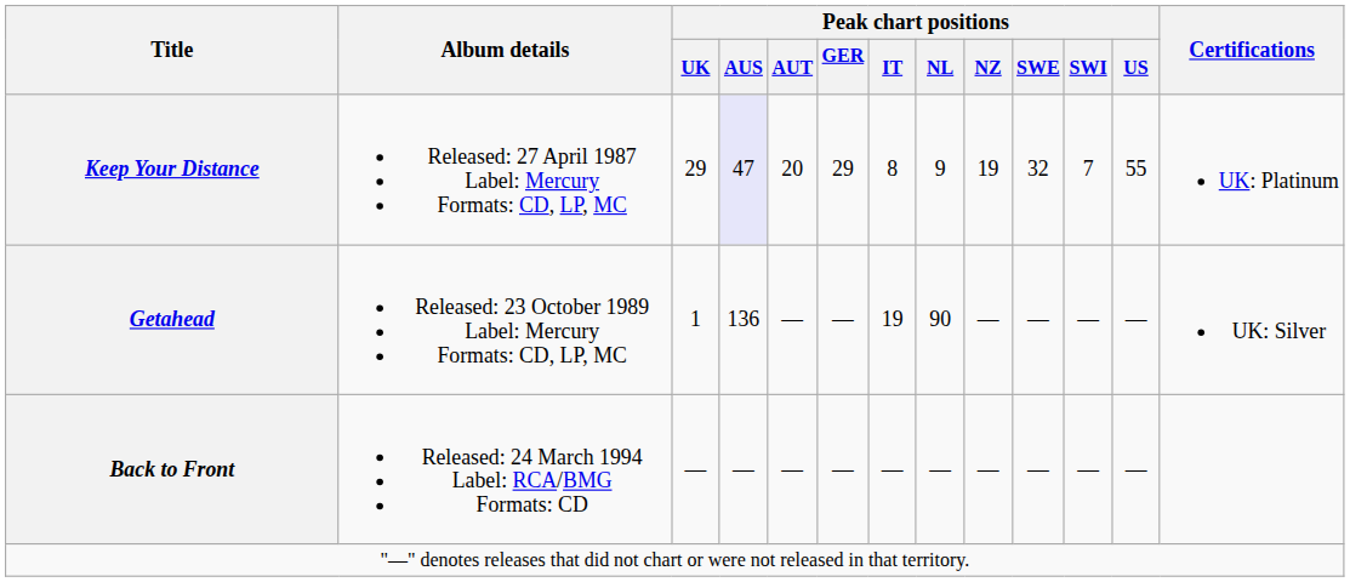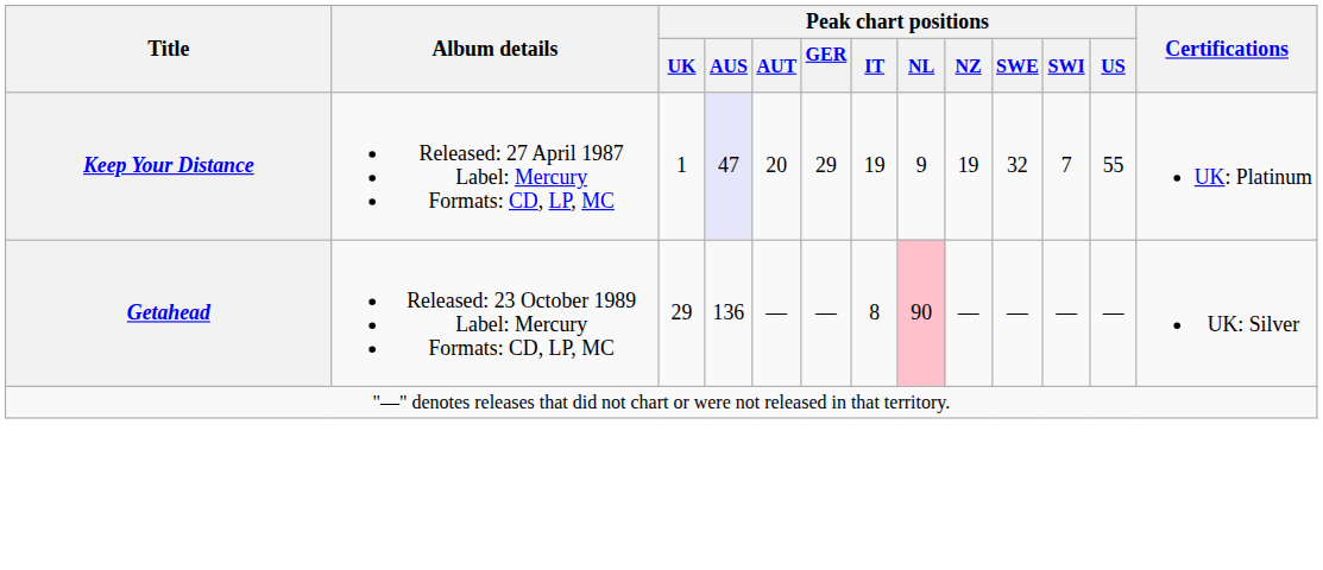 <table class="wikitable plainrowheaders" style="text-align:center;">
 <tr>
 <th rowspan="2" scope="col" style="width:15em;">Title</th>
 <th rowspan="2" scope="col" style="width:15em;">Album details</th>
 <th colspan="10">Peak chart positions</th>
 <th rowspan="2"><a href='#'>Certifications</a></th>
 </tr>
 <tr>
 <th scope="col" style="width:2em;font-size:90%;"><a href='#'>UK</a><br></th>
 <th scope="col" style="width:2em;font-size:90%;"><a href='#'>AUS</a><br></th>
 <th scope="col" style="width:2em;font-size:90%;"><a href='#'>AUT</a><br></th>
 <th scope="col" style="width:2em;font-size:90%;"><a href='#'>GER</a><br><br></th>
 <th scope="col" style="width:2em;font-size:90%;"><a href='#'>IT</a><br></th>
 <th scope="col" style="width:2em;font-size:90%;"><a href='#'>NL</a><br></th>
 <th scope="col" style="width:2em;font-size:90%;"><a href='#'>NZ</a><br></th>
 <th scope="col" style="width:2em;font-size:90%;"><a href='#'>SWE</a><br></th>
 <th scope="col" style="width:2em;font-size:90%;"><a href='#'>SWI</a><br></th>
 <th scope="col" style="width:2em;font-size:90%;"><a href='#'>US</a><br></th>
 </tr>
 <tr>
 <th scope="row"><em><a href='#'>Keep Your Distance</a></em></th>
 <td><br><ul><li>Released: 27 April 1987</li><li>Label: <a href='#'>Mercury</a></li><li>Formats: <a href='#'>CD</a>, <a href='#'>LP</a>, <a href='#'>MC</a></li></ul></td>
-<td>29</td>
+<td>1</td>
 <td style="background: lavender;">47</td>
 <td>20</td>
 <td>29</td>
-<td>8</td>
+<td>19</td>
 <td>9</td>
 <td>19</td>
 <td>32</td>
 <td>7</td>
 <td>55</td>
 <td><br><ul><li><a href='#'>UK</a>: Platinum</li></ul></td>
 </tr>
 <tr>
 <th scope="row"><em><a href='#'>Getahead</a></em></th>
 <td><br><ul><li>Released: 23 October 1989</li><li>Label: Mercury</li><li>Formats: CD, LP, MC</li></ul></td>
-<td>1</td>
+<td>29</td>
 <td>136</td>
 <td>—</td>
 <td>—</td>
-<td>19</td>
-<td>90</td>
+<td>8</td>
+<td style="background: pink;">90</td>
 <td>—</td>
 <td>—</td>
 <td>—</td>
 <td>—</td>
 <td><br><ul><li>UK: Silver</li></ul></td>
 </tr>
 <tr>
-<th scope="row"><em>Back to Front</em></th>
-<td><br><ul><li>Released: 24 March 1994</li><li>Label: <a href='#'>RCA</a>/<a href='#'>BMG</a></li><li>Formats: CD</li></ul></td>
-<td>—</td>
-<td>—</td>
-<td>—</td>
-<td>—</td>
-<td>—</td>
-<td>—</td>
-<td>—</td>
-<td>—</td>
-<td>—</td>
-<td>—</td>
-<td></td>
-</tr>
-<tr>
 <td colspan="13" style="font-size:90%">"—" denotes releases that did not chart or were not released in that territory.</td>
 </tr>
 </table>
